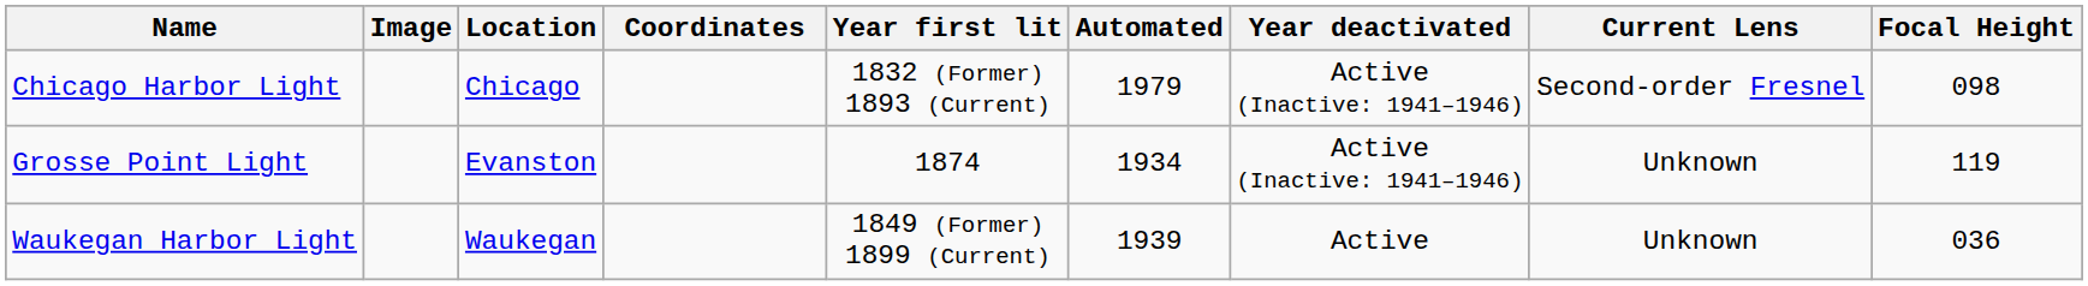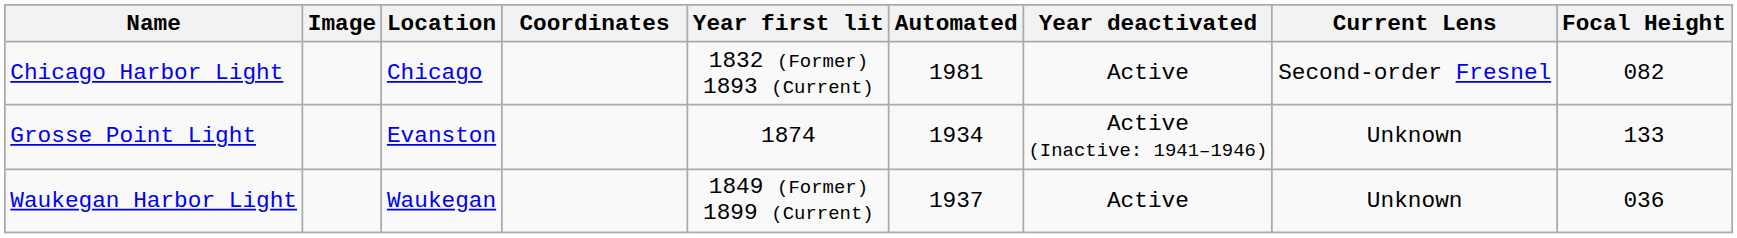 <table class="wikitable sortable">
 <tr>
 <th>Name</th>
 <th scope="col" class="unsortable">Image</th>
 <th>Location</th>
 <th width="100">Coordinates</th>
 <th>Year first lit</th>
 <th>Automated</th>
 <th>Year deactivated</th>
 <th>Current Lens</th>
 <th>Focal Height</th>
 </tr>
 <tr>
 <td><a href='#'>Chicago Harbor Light</a></td>
 <td></td>
 <td><a href='#'>Chicago</a></td>
 <td></td>
 <td style="text-align: center;">1832 <small>(Former)</small><br> 1893 <small>(Current)</small></td>
-<td style="text-align: center;">1979</td>
-<td style="text-align: center;">Active<br><small>(Inactive: 1941–1946)</small></td>
+<td style="text-align: center;">1981</td>
+<td style="text-align: center;">Active</td>
 <td style="text-align: center;">Second-order <a href='#'>Fresnel</a></td>
-<td style="text-align: center;"><span>098</span> </td>
+<td style="text-align: center;"><span>082</span> </td>
 </tr>
 <tr>
 <td><a href='#'>Grosse Point Light</a></td>
 <td></td>
 <td><a href='#'>Evanston</a></td>
 <td></td>
 <td style="text-align: center;">1874</td>
 <td style="text-align: center;">1934</td>
 <td style="text-align: center;">Active<br><small>(Inactive: 1941–1946)</small></td>
 <td style="text-align: center;">Unknown</td>
-<td style="text-align: center;"><span>119</span> </td>
+<td style="text-align: center;"><span>133</span> </td>
 </tr>
 <tr>
 <td><a href='#'>Waukegan Harbor Light</a></td>
 <td></td>
 <td><a href='#'>Waukegan</a></td>
 <td></td>
 <td style="text-align: center;">1849 <small>(Former)</small><br> 1899 <small>(Current)</small></td>
-<td style="text-align: center;">1939</td>
+<td style="text-align: center;">1937</td>
 <td style="text-align: center;">Active</td>
 <td style="text-align: center;">Unknown</td>
 <td style="text-align: center;"><span>036</span> </td>
 </tr>
 </table>
